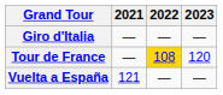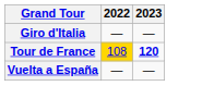 <table class="wikitable plainrowheaders">
 <tr>
 <th scope="col"><a href='#'>Grand Tour</a></th>
-<th scope="col">2021</th>
 <th scope="col">2022</th>
 <th scope="col">2023</th>
 </tr>
 <tr style="text-align:center;">
 <th scope="row"> <a href='#'>Giro d'Italia</a></th>
 <td>—</td>
 <td>—</td>
-<td>—</td>
 </tr>
 <tr style="text-align:center;">
 <th scope="row"> <a href='#'>Tour de France</a></th>
-<td>—</td>
 <td style="background: gold;"><a href='#'>108</a></td>
-<td><a href='#'>120</a></td>
+<td><strong><a href='#'>120</a></strong></td>
 </tr>
 <tr style="text-align:center;">
 <th scope="row"> <a href='#'>Vuelta a España</a></th>
-<td><a href='#'>121</a></td>
 <td>—</td>
 <td>—</td>
 </tr>
 </table>
